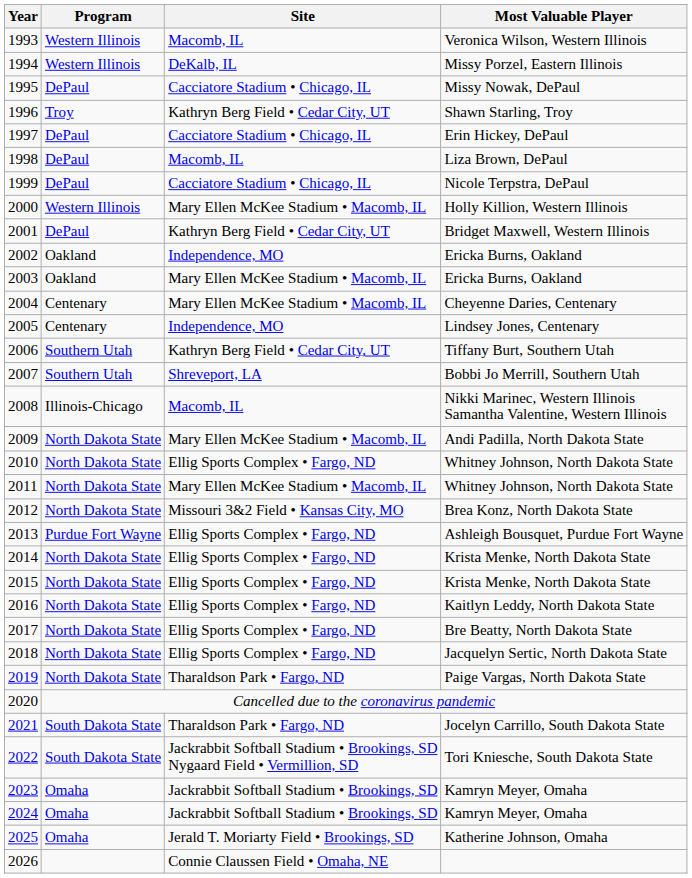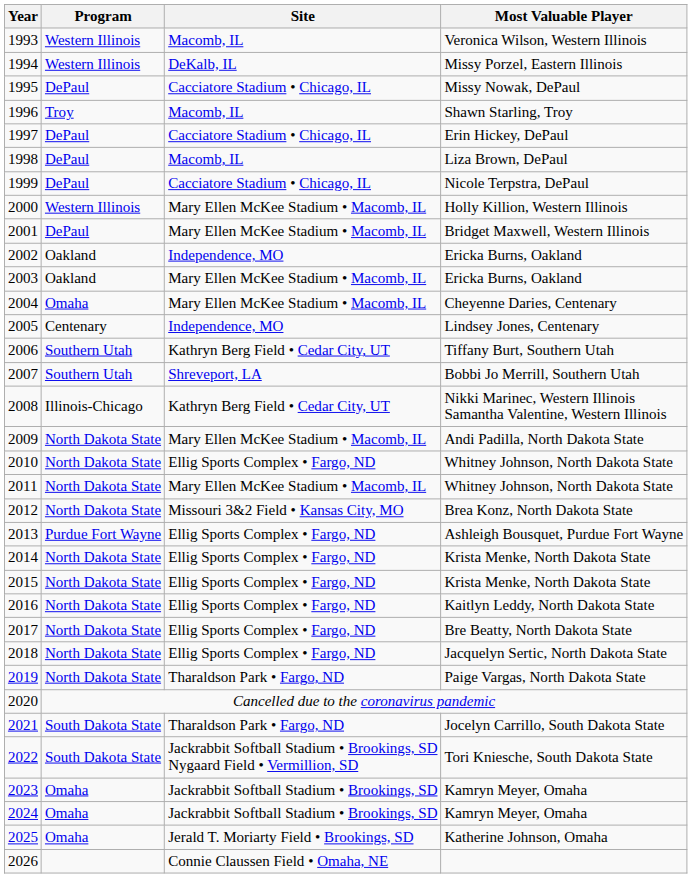 <table class="wikitable">
 <tr>
 <th>Year</th>
 <th>Program</th>
 <th>Site</th>
 <th>Most Valuable Player</th>
 </tr>
 <tr>
 <td>1993</td>
 <td><a href='#'>Western Illinois</a></td>
 <td><a href='#'>Macomb, IL</a></td>
 <td>Veronica Wilson, Western Illinois</td>
 </tr>
 <tr>
 <td>1994</td>
 <td><a href='#'>Western Illinois</a></td>
 <td><a href='#'>DeKalb, IL</a></td>
 <td>Missy Porzel, Eastern Illinois</td>
 </tr>
 <tr>
 <td>1995</td>
 <td><a href='#'>DePaul</a></td>
 <td><a href='#'>Cacciatore Stadium</a> • <a href='#'>Chicago, IL</a></td>
 <td>Missy Nowak, DePaul</td>
 </tr>
 <tr>
 <td>1996</td>
 <td><a href='#'>Troy</a></td>
-<td>Kathryn Berg Field • <a href='#'>Cedar City, UT</a></td>
+<td><a href='#'>Macomb, IL</a></td>
 <td>Shawn Starling, Troy</td>
 </tr>
 <tr>
 <td>1997</td>
 <td><a href='#'>DePaul</a></td>
 <td><a href='#'>Cacciatore Stadium</a> • <a href='#'>Chicago, IL</a></td>
 <td>Erin Hickey, DePaul</td>
 </tr>
 <tr>
 <td>1998</td>
 <td><a href='#'>DePaul</a></td>
 <td><a href='#'>Macomb, IL</a></td>
 <td>Liza Brown, DePaul</td>
 </tr>
 <tr>
 <td>1999</td>
 <td><a href='#'>DePaul</a></td>
 <td><a href='#'>Cacciatore Stadium</a> • <a href='#'>Chicago, IL</a></td>
 <td>Nicole Terpstra, DePaul</td>
 </tr>
 <tr>
 <td>2000</td>
 <td><a href='#'>Western Illinois</a></td>
 <td>Mary Ellen McKee Stadium • <a href='#'>Macomb, IL</a></td>
 <td>Holly Killion, Western Illinois</td>
 </tr>
 <tr>
 <td>2001</td>
 <td><a href='#'>DePaul</a></td>
-<td>Kathryn Berg Field • <a href='#'>Cedar City, UT</a></td>
+<td>Mary Ellen McKee Stadium • <a href='#'>Macomb, IL</a></td>
 <td>Bridget Maxwell, Western Illinois</td>
 </tr>
 <tr>
 <td>2002</td>
 <td>Oakland</td>
 <td><a href='#'>Independence, MO</a></td>
 <td>Ericka Burns, Oakland</td>
 </tr>
 <tr>
 <td>2003</td>
 <td>Oakland</td>
 <td>Mary Ellen McKee Stadium • <a href='#'>Macomb, IL</a></td>
 <td>Ericka Burns, Oakland</td>
 </tr>
 <tr>
 <td>2004</td>
-<td>Centenary</td>
+<td><a href='#'>Omaha</a></td>
 <td>Mary Ellen McKee Stadium • <a href='#'>Macomb, IL</a></td>
 <td>Cheyenne Daries, Centenary</td>
 </tr>
 <tr>
 <td>2005</td>
 <td>Centenary</td>
 <td><a href='#'>Independence, MO</a></td>
 <td>Lindsey Jones, Centenary</td>
 </tr>
 <tr>
 <td>2006</td>
 <td><a href='#'>Southern Utah</a></td>
 <td>Kathryn Berg Field • <a href='#'>Cedar City, UT</a></td>
 <td>Tiffany Burt, Southern Utah</td>
 </tr>
 <tr>
 <td>2007</td>
 <td><a href='#'>Southern Utah</a></td>
 <td><a href='#'>Shreveport, LA</a></td>
 <td>Bobbi Jo Merrill, Southern Utah</td>
 </tr>
 <tr>
 <td>2008</td>
 <td>Illinois-Chicago</td>
-<td><a href='#'>Macomb, IL</a></td>
+<td>Kathryn Berg Field • <a href='#'>Cedar City, UT</a></td>
 <td>Nikki Marinec, Western Illinois<br>Samantha Valentine, Western Illinois</td>
 </tr>
 <tr>
 <td>2009</td>
 <td><a href='#'>North Dakota State</a></td>
 <td>Mary Ellen McKee Stadium • <a href='#'>Macomb, IL</a></td>
 <td>Andi Padilla, North Dakota State</td>
 </tr>
 <tr>
 <td>2010</td>
 <td><a href='#'>North Dakota State</a></td>
 <td>Ellig Sports Complex • <a href='#'>Fargo, ND</a></td>
 <td>Whitney Johnson, North Dakota State</td>
 </tr>
 <tr>
 <td>2011</td>
 <td><a href='#'>North Dakota State</a></td>
 <td>Mary Ellen McKee Stadium • <a href='#'>Macomb, IL</a></td>
 <td>Whitney Johnson, North Dakota State</td>
 </tr>
 <tr>
 <td>2012</td>
 <td><a href='#'>North Dakota State</a></td>
 <td>Missouri 3&2 Field • <a href='#'>Kansas City, MO</a></td>
 <td>Brea Konz, North Dakota State</td>
 </tr>
 <tr>
 <td>2013</td>
 <td><a href='#'>Purdue Fort Wayne</a></td>
 <td>Ellig Sports Complex • <a href='#'>Fargo, ND</a></td>
 <td>Ashleigh Bousquet, Purdue Fort Wayne</td>
 </tr>
 <tr>
 <td>2014</td>
 <td><a href='#'>North Dakota State</a></td>
 <td>Ellig Sports Complex • <a href='#'>Fargo, ND</a></td>
 <td>Krista Menke, North Dakota State</td>
 </tr>
 <tr>
 <td>2015</td>
 <td><a href='#'>North Dakota State</a></td>
 <td>Ellig Sports Complex • <a href='#'>Fargo, ND</a></td>
 <td>Krista Menke, North Dakota State</td>
 </tr>
 <tr>
 <td>2016</td>
 <td><a href='#'>North Dakota State</a></td>
 <td>Ellig Sports Complex • <a href='#'>Fargo, ND</a></td>
 <td>Kaitlyn Leddy, North Dakota State</td>
 </tr>
 <tr>
 <td>2017</td>
 <td><a href='#'>North Dakota State</a></td>
 <td>Ellig Sports Complex • <a href='#'>Fargo, ND</a></td>
 <td>Bre Beatty, North Dakota State</td>
 </tr>
 <tr>
 <td>2018</td>
 <td><a href='#'>North Dakota State</a></td>
 <td>Ellig Sports Complex • <a href='#'>Fargo, ND</a></td>
 <td>Jacquelyn Sertic, North Dakota State</td>
 </tr>
 <tr>
 <td><a href='#'>2019</a></td>
 <td><a href='#'>North Dakota State</a></td>
 <td>Tharaldson Park • <a href='#'>Fargo, ND</a></td>
 <td>Paige Vargas, North Dakota State</td>
 </tr>
 <tr>
 <td>2020</td>
 <td colspan=3 align=center><em>Cancelled due to the <a href='#'>coronavirus pandemic</a></em></td>
 </tr>
 <tr>
 <td><a href='#'>2021</a></td>
 <td><a href='#'>South Dakota State</a></td>
 <td>Tharaldson Park • <a href='#'>Fargo, ND</a></td>
 <td>Jocelyn Carrillo, South Dakota State</td>
 </tr>
 <tr>
 <td><a href='#'>2022</a></td>
 <td><a href='#'>South Dakota State</a></td>
 <td>Jackrabbit Softball Stadium • <a href='#'>Brookings, SD</a><br>Nygaard Field • <a href='#'>Vermillion, SD</a></td>
 <td>Tori Kniesche, South Dakota State</td>
 </tr>
 <tr>
 <td><a href='#'>2023</a></td>
 <td><a href='#'>Omaha</a></td>
 <td>Jackrabbit Softball Stadium • <a href='#'>Brookings, SD</a></td>
 <td>Kamryn Meyer, Omaha</td>
 </tr>
 <tr>
 <td><a href='#'>2024</a></td>
 <td><a href='#'>Omaha</a></td>
 <td>Jackrabbit Softball Stadium • <a href='#'>Brookings, SD</a></td>
 <td>Kamryn Meyer, Omaha</td>
 </tr>
 <tr>
 <td><a href='#'>2025</a></td>
 <td><a href='#'>Omaha</a></td>
 <td>Jerald T. Moriarty Field • <a href='#'>Brookings, SD</a></td>
 <td>Katherine Johnson, Omaha</td>
 </tr>
 <tr>
 <td>2026</td>
 <td></td>
 <td>Connie Claussen Field • <a href='#'>Omaha, NE</a></td>
 <td></td>
 </tr>
 </table>
